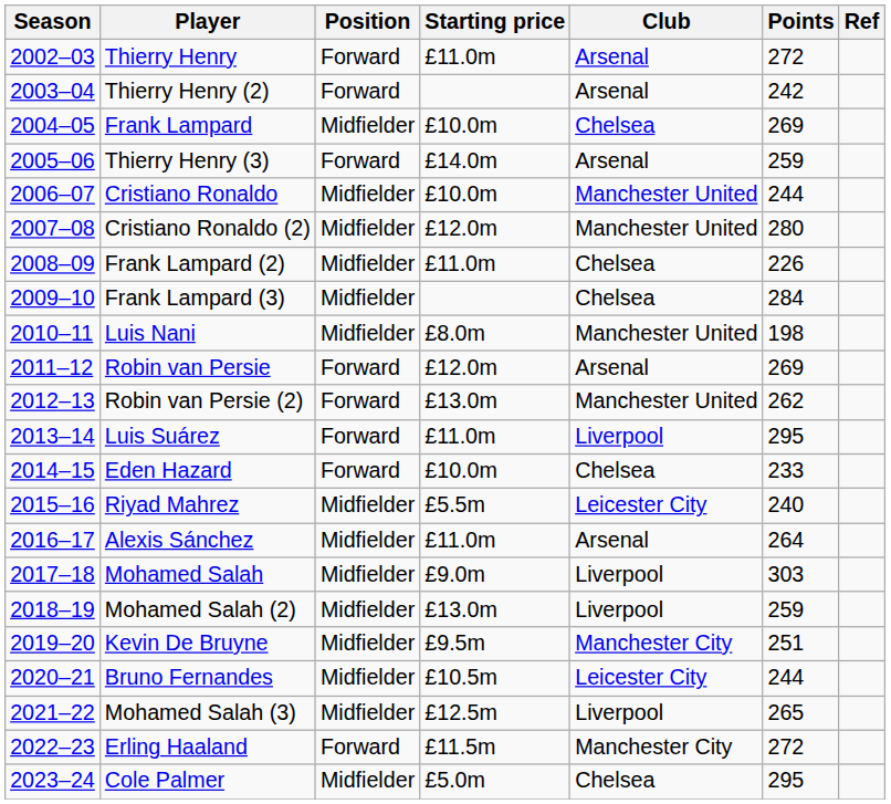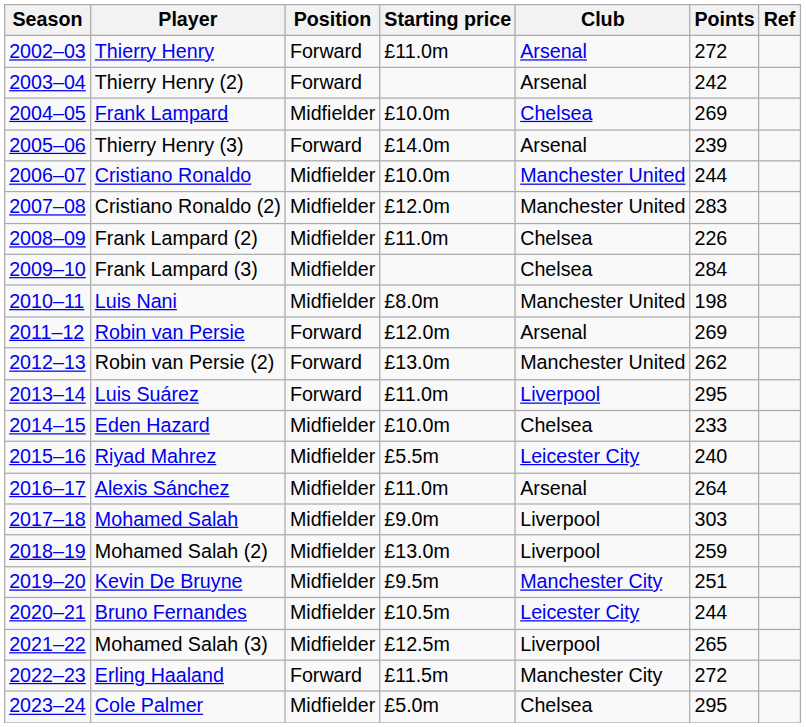 <table class="wikitable">
 <tr>
 <th>Season</th>
 <th>Player</th>
 <th>Position</th>
 <th>Starting price</th>
 <th>Club</th>
 <th>Points</th>
 <th>Ref</th>
 </tr>
 <tr>
 <td><a href='#'>2002–03</a></td>
 <td><a href='#'>Thierry Henry</a></td>
 <td>Forward</td>
 <td>£11.0m</td>
 <td><a href='#'>Arsenal</a></td>
 <td>272</td>
 <td></td>
 </tr>
 <tr>
 <td><a href='#'>2003–04</a></td>
 <td>Thierry Henry (2)</td>
 <td>Forward</td>
 <td></td>
 <td>Arsenal</td>
 <td>242</td>
 <td></td>
 </tr>
 <tr>
 <td><a href='#'>2004–05</a></td>
 <td><a href='#'>Frank Lampard</a></td>
 <td>Midfielder</td>
 <td>£10.0m</td>
 <td><a href='#'>Chelsea</a></td>
 <td>269</td>
 <td></td>
 </tr>
 <tr>
 <td><a href='#'>2005–06</a></td>
 <td>Thierry Henry (3)</td>
 <td>Forward</td>
 <td>£14.0m</td>
 <td>Arsenal</td>
-<td>259</td>
+<td>239</td>
 <td></td>
 </tr>
 <tr>
 <td><a href='#'>2006–07</a></td>
 <td><a href='#'>Cristiano Ronaldo</a></td>
 <td>Midfielder</td>
 <td>£10.0m</td>
 <td><a href='#'>Manchester United</a></td>
 <td>244</td>
 <td></td>
 </tr>
 <tr>
 <td><a href='#'>2007–08</a></td>
 <td>Cristiano Ronaldo (2)</td>
 <td>Midfielder</td>
 <td>£12.0m</td>
 <td>Manchester United</td>
-<td>280</td>
+<td>283</td>
 <td></td>
 </tr>
 <tr>
 <td><a href='#'>2008–09</a></td>
 <td>Frank Lampard (2)</td>
 <td>Midfielder</td>
 <td>£11.0m</td>
 <td>Chelsea</td>
 <td>226</td>
 <td></td>
 </tr>
 <tr>
 <td><a href='#'>2009–10</a></td>
 <td>Frank Lampard (3)</td>
 <td>Midfielder</td>
 <td></td>
 <td>Chelsea</td>
 <td>284</td>
 <td></td>
 </tr>
 <tr>
 <td><a href='#'>2010–11</a></td>
 <td><a href='#'>Luis Nani</a></td>
 <td>Midfielder</td>
 <td>£8.0m</td>
 <td>Manchester United</td>
 <td>198</td>
 <td></td>
 </tr>
 <tr>
 <td><a href='#'>2011–12</a></td>
 <td><a href='#'>Robin van Persie</a></td>
 <td>Forward</td>
 <td>£12.0m</td>
 <td>Arsenal</td>
 <td>269</td>
 <td></td>
 </tr>
 <tr>
 <td><a href='#'>2012–13</a></td>
 <td>Robin van Persie (2)</td>
 <td>Forward</td>
 <td>£13.0m</td>
 <td>Manchester United</td>
 <td>262</td>
 <td></td>
 </tr>
 <tr>
 <td><a href='#'>2013–14</a></td>
 <td><a href='#'>Luis Suárez</a></td>
 <td>Forward</td>
 <td>£11.0m</td>
 <td><a href='#'>Liverpool</a></td>
 <td>295</td>
 <td></td>
 </tr>
 <tr>
 <td><a href='#'>2014–15</a></td>
 <td><a href='#'>Eden Hazard</a></td>
-<td>Forward</td>
+<td>Midfielder</td>
 <td>£10.0m</td>
 <td>Chelsea</td>
 <td>233</td>
 <td></td>
 </tr>
 <tr>
 <td><a href='#'>2015–16</a></td>
 <td><a href='#'>Riyad Mahrez</a></td>
 <td>Midfielder</td>
 <td>£5.5m</td>
 <td><a href='#'>Leicester City</a></td>
 <td>240</td>
 <td></td>
 </tr>
 <tr>
 <td><a href='#'>2016–17</a></td>
 <td><a href='#'>Alexis Sánchez</a></td>
 <td>Midfielder</td>
 <td>£11.0m</td>
 <td>Arsenal</td>
 <td>264</td>
 <td></td>
 </tr>
 <tr>
 <td><a href='#'>2017–18</a></td>
 <td><a href='#'>Mohamed Salah</a></td>
 <td>Midfielder</td>
 <td>£9.0m</td>
 <td>Liverpool</td>
 <td>303</td>
 <td></td>
 </tr>
 <tr>
 <td><a href='#'>2018–19</a></td>
 <td>Mohamed Salah (2)</td>
 <td>Midfielder</td>
 <td>£13.0m</td>
 <td>Liverpool</td>
 <td>259</td>
 <td></td>
 </tr>
 <tr>
 <td><a href='#'>2019–20</a></td>
 <td><a href='#'>Kevin De Bruyne</a></td>
 <td>Midfielder</td>
 <td>£9.5m</td>
 <td><a href='#'>Manchester City</a></td>
 <td>251</td>
 <td></td>
 </tr>
 <tr>
 <td><a href='#'>2020–21</a></td>
 <td><a href='#'>Bruno Fernandes</a></td>
 <td>Midfielder</td>
 <td>£10.5m</td>
 <td><a href='#'>Leicester City</a></td>
 <td>244</td>
 <td></td>
 </tr>
 <tr>
 <td><a href='#'>2021–22</a></td>
 <td>Mohamed Salah (3)</td>
 <td>Midfielder</td>
 <td>£12.5m</td>
 <td>Liverpool</td>
 <td>265</td>
 <td></td>
 </tr>
 <tr>
 <td><a href='#'>2022–23</a></td>
 <td><a href='#'>Erling Haaland</a></td>
 <td>Forward</td>
 <td>£11.5m</td>
 <td>Manchester City</td>
 <td>272</td>
 <td></td>
 </tr>
 <tr>
 <td><a href='#'>2023–24</a></td>
 <td><a href='#'>Cole Palmer</a></td>
 <td>Midfielder</td>
 <td>£5.0m</td>
 <td>Chelsea</td>
 <td>295</td>
 <td></td>
 </tr>
 </table>
